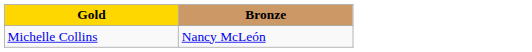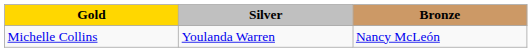 <table class="wikitable" style="text-align:left">
 <tr align="center">
 <td width=200 bgcolor=gold><strong>Gold</strong></td>
+<td width=200 bgcolor=silver><strong>Silver</strong></td>
 <td width=200 bgcolor=CC9966><strong>Bronze</strong></td>
 </tr>
 <tr>
 <td><a href='#'>Michelle Collins</a><br><em></em></td>
+<td><a href='#'>Youlanda Warren</a><br><em></em></td>
 <td><a href='#'>Nancy McLeón</a><br><em></em></td>
 </tr>
 </table>
